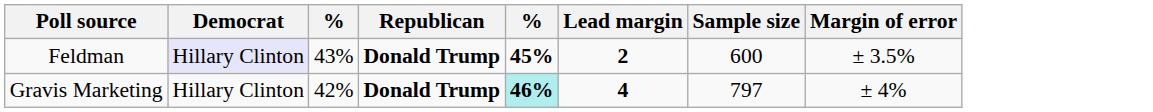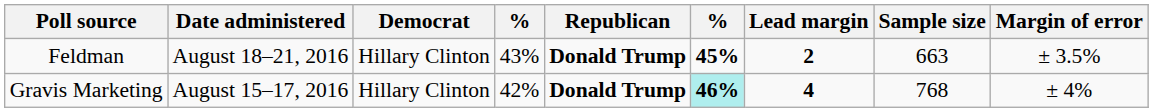 <table class="wikitable" style="text-align:center;">
 <tr valign=bottom>
 <th>Poll source</th>
+<th>Date administered</th>
 <th>Democrat</th>
 <th>%</th>
 <th>Republican</th>
 <th>%</th>
 <th>Lead margin</th>
 <th>Sample size</th>
 <th>Margin of error</th>
 </tr>
 <tr>
 <td>Feldman</td>
-<td style="background: lavender;">Hillary Clinton</td>
+<td>August 18–21, 2016</td>
+<td>Hillary Clinton</td>
 <td>43%</td>
 <td><strong>Donald Trump</strong></td>
 <td><strong>45%</strong></td>
 <td><strong>2</strong></td>
-<td>600</td>
+<td>663</td>
 <td>± 3.5%</td>
 </tr>
 <tr>
 <td>Gravis Marketing</td>
+<td>August 15–17, 2016</td>
 <td>Hillary Clinton</td>
 <td>42%</td>
 <td><strong>Donald Trump</strong></td>
 <td style="background: paleturquoise;"><strong>46%</strong></td>
 <td><strong>4</strong></td>
-<td>797</td>
+<td>768</td>
 <td>± 4%</td>
 </tr>
 </table>
